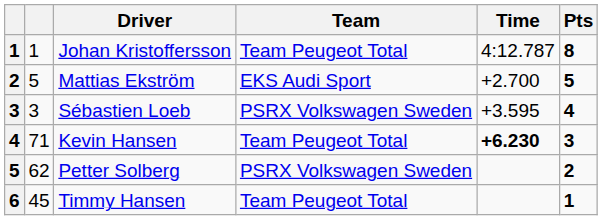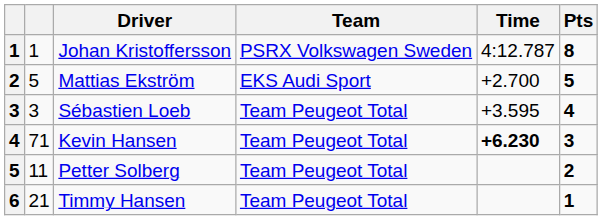 <table class="wikitable" style="font-size:95%">
 <tr>
 <th></th>
 <th></th>
 <th>Driver</th>
 <th>Team</th>
 <th>Time</th>
 <th>Pts</th>
 </tr>
 <tr>
 <th>1</th>
 <td>1</td>
 <td> <a href='#'>Johan Kristoffersson</a></td>
-<td><a href='#'>Team Peugeot Total</a></td>
+<td><a href='#'>PSRX Volkswagen Sweden</a></td>
 <td>4:12.787</td>
 <td><strong>8</strong></td>
 </tr>
 <tr>
 <th>2</th>
 <td>5</td>
 <td> <a href='#'>Mattias Ekström</a></td>
 <td><a href='#'>EKS Audi Sport</a></td>
 <td>+2.700</td>
 <td><strong>5</strong></td>
 </tr>
 <tr>
 <th>3</th>
 <td>3</td>
 <td> <a href='#'>Sébastien Loeb</a></td>
-<td><a href='#'>PSRX Volkswagen Sweden</a></td>
+<td><a href='#'>Team Peugeot Total</a></td>
 <td>+3.595</td>
 <td><strong>4</strong></td>
 </tr>
 <tr>
 <th>4</th>
 <td>71</td>
 <td> <a href='#'>Kevin Hansen</a></td>
 <td><a href='#'>Team Peugeot Total</a></td>
 <td><strong>+6.230</strong></td>
 <td><strong>3</strong></td>
 </tr>
 <tr>
 <th>5</th>
-<td>62</td>
+<td>11</td>
 <td> <a href='#'>Petter Solberg</a></td>
-<td><a href='#'>PSRX Volkswagen Sweden</a></td>
+<td><a href='#'>Team Peugeot Total</a></td>
 <td></td>
 <td><strong>2</strong></td>
 </tr>
 <tr>
 <th>6</th>
-<td>45</td>
+<td>21</td>
 <td> <a href='#'>Timmy Hansen</a></td>
 <td><a href='#'>Team Peugeot Total</a></td>
 <td></td>
 <td><strong>1</strong></td>
 </tr>
 </table>
